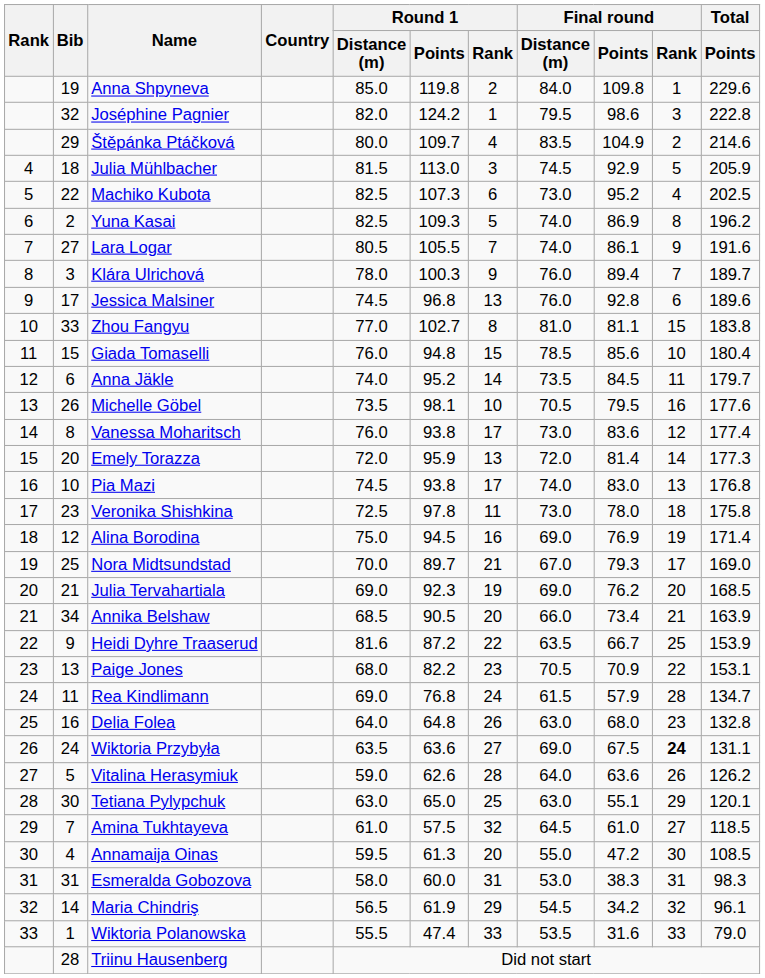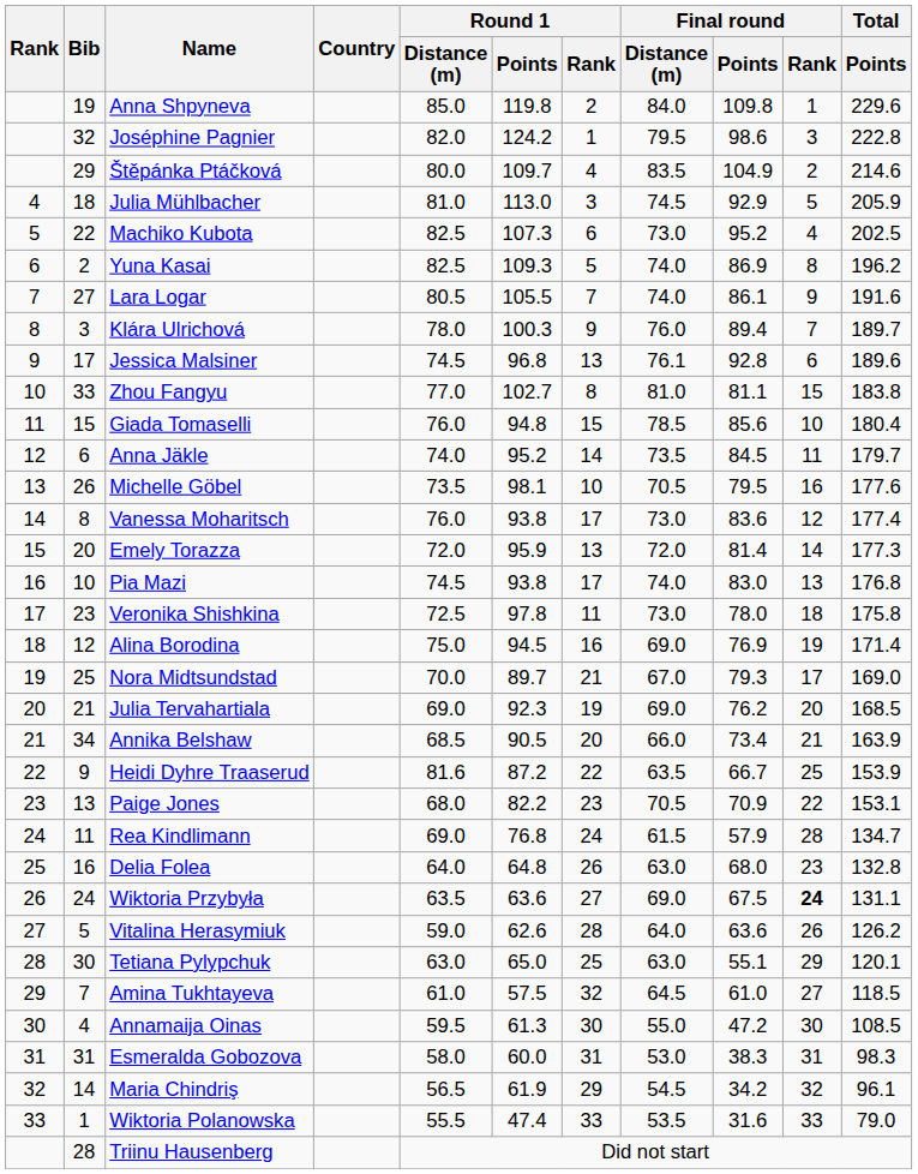 <table class="wikitable width=82% sortable" style="text-align:center">
 <tr>
 <th rowspan=2>Rank</th>
 <th rowspan=2>Bib</th>
 <th rowspan=2>Name</th>
 <th rowspan=2>Country</th>
 <th colspan=3>Round 1</th>
 <th colspan=3>Final round</th>
 <th>Total</th>
 </tr>
 <tr>
 <th>Distance<br>(m)</th>
 <th>Points</th>
 <th>Rank</th>
 <th>Distance<br>(m)</th>
 <th>Points</th>
 <th>Rank</th>
 <th>Points</th>
 </tr>
 <tr>
 <td></td>
 <td>19</td>
 <td align=left><a href='#'>Anna Shpyneva</a></td>
 <td align=left></td>
 <td>85.0</td>
 <td>119.8</td>
 <td>2</td>
 <td>84.0</td>
 <td>109.8</td>
 <td>1</td>
 <td>229.6</td>
 </tr>
 <tr>
 <td></td>
 <td>32</td>
 <td align=left><a href='#'>Joséphine Pagnier</a></td>
 <td align=left></td>
 <td>82.0</td>
 <td>124.2</td>
 <td>1</td>
 <td>79.5</td>
 <td>98.6</td>
 <td>3</td>
 <td>222.8</td>
 </tr>
 <tr>
 <td></td>
 <td>29</td>
 <td align=left><a href='#'>Štěpánka Ptáčková</a></td>
 <td align=left></td>
 <td>80.0</td>
 <td>109.7</td>
 <td>4</td>
 <td>83.5</td>
 <td>104.9</td>
 <td>2</td>
 <td>214.6</td>
 </tr>
 <tr>
 <td>4</td>
 <td>18</td>
 <td align=left><a href='#'>Julia Mühlbacher</a></td>
 <td align=left></td>
-<td>81.5</td>
+<td>81.0</td>
 <td>113.0</td>
 <td>3</td>
 <td>74.5</td>
 <td>92.9</td>
 <td>5</td>
 <td>205.9</td>
 </tr>
 <tr>
 <td>5</td>
 <td>22</td>
 <td align=left><a href='#'>Machiko Kubota</a></td>
 <td align=left></td>
 <td>82.5</td>
 <td>107.3</td>
 <td>6</td>
 <td>73.0</td>
 <td>95.2</td>
 <td>4</td>
 <td>202.5</td>
 </tr>
 <tr>
 <td>6</td>
 <td>2</td>
 <td align=left><a href='#'>Yuna Kasai</a></td>
 <td align=left></td>
 <td>82.5</td>
 <td>109.3</td>
 <td>5</td>
 <td>74.0</td>
 <td>86.9</td>
 <td>8</td>
 <td>196.2</td>
 </tr>
 <tr>
 <td>7</td>
 <td>27</td>
 <td align=left><a href='#'>Lara Logar</a></td>
 <td align=left></td>
 <td>80.5</td>
 <td>105.5</td>
 <td>7</td>
 <td>74.0</td>
 <td>86.1</td>
 <td>9</td>
 <td>191.6</td>
 </tr>
 <tr>
 <td>8</td>
 <td>3</td>
 <td align=left><a href='#'>Klára Ulrichová</a></td>
 <td align=left></td>
 <td>78.0</td>
 <td>100.3</td>
 <td>9</td>
 <td>76.0</td>
 <td>89.4</td>
 <td>7</td>
 <td>189.7</td>
 </tr>
 <tr>
 <td>9</td>
 <td>17</td>
 <td align=left><a href='#'>Jessica Malsiner</a></td>
 <td align=left></td>
 <td>74.5</td>
 <td>96.8</td>
 <td>13</td>
-<td>76.0</td>
+<td>76.1</td>
 <td>92.8</td>
 <td>6</td>
 <td>189.6</td>
 </tr>
 <tr>
 <td>10</td>
 <td>33</td>
 <td align=left><a href='#'>Zhou Fangyu</a></td>
 <td align=left></td>
 <td>77.0</td>
 <td>102.7</td>
 <td>8</td>
 <td>81.0</td>
 <td>81.1</td>
 <td>15</td>
 <td>183.8</td>
 </tr>
 <tr>
 <td>11</td>
 <td>15</td>
 <td align=left><a href='#'>Giada Tomaselli</a></td>
 <td align=left></td>
 <td>76.0</td>
 <td>94.8</td>
 <td>15</td>
 <td>78.5</td>
 <td>85.6</td>
 <td>10</td>
 <td>180.4</td>
 </tr>
 <tr>
 <td>12</td>
 <td>6</td>
 <td align=left><a href='#'>Anna Jäkle</a></td>
 <td align=left></td>
 <td>74.0</td>
 <td>95.2</td>
 <td>14</td>
 <td>73.5</td>
 <td>84.5</td>
 <td>11</td>
 <td>179.7</td>
 </tr>
 <tr>
 <td>13</td>
 <td>26</td>
 <td align=left><a href='#'>Michelle Göbel</a></td>
 <td align=left></td>
 <td>73.5</td>
 <td>98.1</td>
 <td>10</td>
 <td>70.5</td>
 <td>79.5</td>
 <td>16</td>
 <td>177.6</td>
 </tr>
 <tr>
 <td>14</td>
 <td>8</td>
 <td align=left><a href='#'>Vanessa Moharitsch</a></td>
 <td align=left></td>
 <td>76.0</td>
 <td>93.8</td>
 <td>17</td>
 <td>73.0</td>
 <td>83.6</td>
 <td>12</td>
 <td>177.4</td>
 </tr>
 <tr>
 <td>15</td>
 <td>20</td>
 <td align=left><a href='#'>Emely Torazza</a></td>
 <td align=left></td>
 <td>72.0</td>
 <td>95.9</td>
 <td>13</td>
 <td>72.0</td>
 <td>81.4</td>
 <td>14</td>
 <td>177.3</td>
 </tr>
 <tr>
 <td>16</td>
 <td>10</td>
 <td align=left><a href='#'>Pia Mazi</a></td>
 <td align=left></td>
 <td>74.5</td>
 <td>93.8</td>
 <td>17</td>
 <td>74.0</td>
 <td>83.0</td>
 <td>13</td>
 <td>176.8</td>
 </tr>
 <tr>
 <td>17</td>
 <td>23</td>
 <td align=left><a href='#'>Veronika Shishkina</a></td>
 <td align=left></td>
 <td>72.5</td>
 <td>97.8</td>
 <td>11</td>
 <td>73.0</td>
 <td>78.0</td>
 <td>18</td>
 <td>175.8</td>
 </tr>
 <tr>
 <td>18</td>
 <td>12</td>
 <td align=left><a href='#'>Alina Borodina</a></td>
 <td align=left></td>
 <td>75.0</td>
 <td>94.5</td>
 <td>16</td>
 <td>69.0</td>
 <td>76.9</td>
 <td>19</td>
 <td>171.4</td>
 </tr>
 <tr>
 <td>19</td>
 <td>25</td>
 <td align=left><a href='#'>Nora Midtsundstad</a></td>
 <td align=left></td>
 <td>70.0</td>
 <td>89.7</td>
 <td>21</td>
 <td>67.0</td>
 <td>79.3</td>
 <td>17</td>
 <td>169.0</td>
 </tr>
 <tr>
 <td>20</td>
 <td>21</td>
 <td align=left><a href='#'>Julia Tervahartiala</a></td>
 <td align=left></td>
 <td>69.0</td>
 <td>92.3</td>
 <td>19</td>
 <td>69.0</td>
 <td>76.2</td>
 <td>20</td>
 <td>168.5</td>
 </tr>
 <tr>
 <td>21</td>
 <td>34</td>
 <td align=left><a href='#'>Annika Belshaw</a></td>
 <td align=left></td>
 <td>68.5</td>
 <td>90.5</td>
 <td>20</td>
 <td>66.0</td>
 <td>73.4</td>
 <td>21</td>
 <td>163.9</td>
 </tr>
 <tr>
 <td>22</td>
 <td>9</td>
 <td align=left><a href='#'>Heidi Dyhre Traaserud</a></td>
 <td align=left></td>
 <td>81.6</td>
 <td>87.2</td>
 <td>22</td>
 <td>63.5</td>
 <td>66.7</td>
 <td>25</td>
 <td>153.9</td>
 </tr>
 <tr>
 <td>23</td>
 <td>13</td>
 <td align=left><a href='#'>Paige Jones</a></td>
 <td align=left></td>
 <td>68.0</td>
 <td>82.2</td>
 <td>23</td>
 <td>70.5</td>
 <td>70.9</td>
 <td>22</td>
 <td>153.1</td>
 </tr>
 <tr>
 <td>24</td>
 <td>11</td>
 <td align=left><a href='#'>Rea Kindlimann</a></td>
 <td align=left></td>
 <td>69.0</td>
 <td>76.8</td>
 <td>24</td>
 <td>61.5</td>
 <td>57.9</td>
 <td>28</td>
 <td>134.7</td>
 </tr>
 <tr>
 <td>25</td>
 <td>16</td>
 <td align=left><a href='#'>Delia Folea</a></td>
 <td align=left></td>
 <td>64.0</td>
 <td>64.8</td>
 <td>26</td>
 <td>63.0</td>
 <td>68.0</td>
 <td>23</td>
 <td>132.8</td>
 </tr>
 <tr>
 <td>26</td>
 <td>24</td>
 <td align=left><a href='#'>Wiktoria Przybyła</a></td>
 <td align=left></td>
 <td>63.5</td>
 <td>63.6</td>
 <td>27</td>
 <td>69.0</td>
 <td>67.5</td>
 <td><strong>24</strong></td>
 <td>131.1</td>
 </tr>
 <tr>
 <td>27</td>
 <td>5</td>
 <td align=left><a href='#'>Vitalina Herasymiuk</a></td>
 <td align=left></td>
 <td>59.0</td>
 <td>62.6</td>
 <td>28</td>
 <td>64.0</td>
 <td>63.6</td>
 <td>26</td>
 <td>126.2</td>
 </tr>
 <tr>
 <td>28</td>
 <td>30</td>
 <td align=left><a href='#'>Tetiana Pylypchuk</a></td>
 <td align=left></td>
 <td>63.0</td>
 <td>65.0</td>
 <td>25</td>
 <td>63.0</td>
 <td>55.1</td>
 <td>29</td>
 <td>120.1</td>
 </tr>
 <tr>
 <td>29</td>
 <td>7</td>
 <td align=left><a href='#'>Amina Tukhtayeva</a></td>
 <td align=left></td>
 <td>61.0</td>
 <td>57.5</td>
 <td>32</td>
 <td>64.5</td>
 <td>61.0</td>
 <td>27</td>
 <td>118.5</td>
 </tr>
 <tr>
 <td>30</td>
 <td>4</td>
 <td align=left><a href='#'>Annamaija Oinas</a></td>
 <td align=left></td>
 <td>59.5</td>
 <td>61.3</td>
-<td>20</td>
+<td>30</td>
 <td>55.0</td>
 <td>47.2</td>
 <td>30</td>
 <td>108.5</td>
 </tr>
 <tr>
 <td>31</td>
 <td>31</td>
 <td align=left><a href='#'>Esmeralda Gobozova</a></td>
 <td align=left></td>
 <td>58.0</td>
 <td>60.0</td>
 <td>31</td>
 <td>53.0</td>
 <td>38.3</td>
 <td>31</td>
 <td>98.3</td>
 </tr>
 <tr>
 <td>32</td>
 <td>14</td>
 <td align=left><a href='#'>Maria Chindriş</a></td>
 <td align=left></td>
 <td>56.5</td>
 <td>61.9</td>
 <td>29</td>
 <td>54.5</td>
 <td>34.2</td>
 <td>32</td>
 <td>96.1</td>
 </tr>
 <tr>
 <td>33</td>
 <td>1</td>
 <td align=left><a href='#'>Wiktoria  Polanowska</a></td>
 <td align=left></td>
 <td>55.5</td>
 <td>47.4</td>
 <td>33</td>
 <td>53.5</td>
 <td>31.6</td>
 <td>33</td>
 <td>79.0</td>
 </tr>
 <tr>
 <td></td>
 <td>28</td>
 <td align=left><a href='#'>Triinu Hausenberg</a></td>
 <td align=left></td>
 <td colspan=7>Did not start</td>
 </tr>
 </table>
